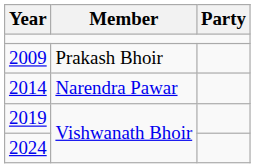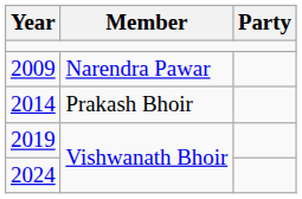 <table class="wikitable">
 <tr>
 <th>Year</th>
 <th>Member</th>
 <th colspan="2">Party</th>
 </tr>
 <tr>
 <td colspan="4"></td>
 </tr>
 <tr>
 <td><a href='#'>2009</a></td>
-<td>Prakash Bhoir</td>
+<td><a href='#'>Narendra Pawar</a></td>
 <td></td>
 </tr>
 <tr>
 <td><a href='#'>2014</a></td>
-<td><a href='#'>Narendra Pawar</a></td>
+<td>Prakash Bhoir</td>
 <td></td>
 </tr>
 <tr>
 <td><a href='#'>2019</a></td>
 <td Rowspan=2><a href='#'>Vishwanath Bhoir</a></td>
 <td></td>
 </tr>
 <tr>
 <td><a href='#'>2024</a></td>
 </tr>
 </table>
